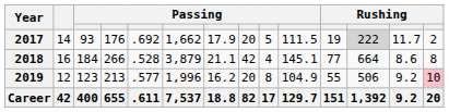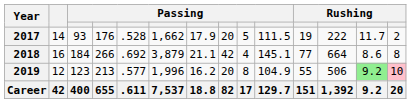 <table class="wikitable" style="text-align:center;">
 <tr>
 <th rowspan="2">Year</th>
 <th rowspan="2"></th>
 <th colspan="8">Passing</th>
 <th colspan="4">Rushing</th>
 </tr>
 <tr>
 <th></th>
 <th></th>
 <th></th>
 <th></th>
 <th></th>
 <th></th>
 <th></th>
 <th></th>
 <th></th>
 <th></th>
 <th></th>
 <th></th>
 </tr>
 <tr>
 <th>2017</th>
 <td>14</td>
 <td>93</td>
 <td>176</td>
-<td>.692</td>
+<td>.528</td>
 <td>1,662</td>
 <td>17.9</td>
 <td>20</td>
 <td>5</td>
 <td>111.5</td>
 <td>19</td>
-<td style="background: lightgrey;">222</td>
+<td>222</td>
 <td>11.7</td>
 <td>2</td>
 </tr>
 <tr>
 <th>2018</th>
 <td>16</td>
 <td>184</td>
 <td>266</td>
-<td>.528</td>
+<td>.692</td>
 <td>3,879</td>
 <td>21.1</td>
 <td>42</td>
 <td>4</td>
 <td>145.1</td>
 <td>77</td>
 <td>664</td>
 <td>8.6</td>
 <td>8</td>
 </tr>
 <tr>
 <th>2019</th>
 <td>12</td>
 <td>123</td>
 <td>213</td>
 <td>.577</td>
 <td>1,996</td>
 <td>16.2</td>
 <td>20</td>
 <td>8</td>
 <td>104.9</td>
 <td>55</td>
 <td>506</td>
-<td>9.2</td>
+<td style="background: lightgreen;">9.2</td>
 <td style="background: pink;">10</td>
 </tr>
 <tr class="sortbottom" style="background:#eee;">
 <th><strong>Career</strong></th>
 <th>42</th>
 <th>400</th>
 <th>655</th>
 <th>.611</th>
 <th>7,537</th>
 <th>18.8</th>
 <th>82</th>
 <th>17</th>
 <th>129.7</th>
 <th>151</th>
 <th>1,392</th>
 <th>9.2</th>
 <th>20</th>
 </tr>
 </table>
